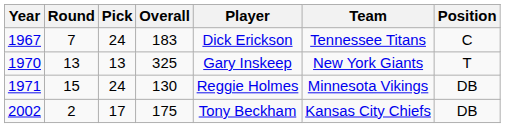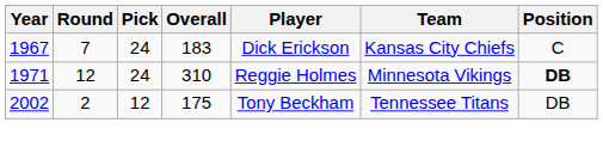 <table class="wikitable sortable" style="text-align: center;">
 <tr>
 <th>Year</th>
 <th>Round</th>
 <th>Pick</th>
 <th>Overall</th>
 <th>Player</th>
 <th>Team</th>
 <th>Position</th>
 </tr>
 <tr>
 <td><a href='#'>1967</a></td>
 <td>7</td>
 <td>24</td>
 <td>183</td>
 <td><a href='#'>Dick Erickson</a></td>
-<td><a href='#'>Tennessee Titans</a></td>
+<td><a href='#'>Kansas City Chiefs</a></td>
 <td>C</td>
 </tr>
 <tr>
-<td><a href='#'>1970</a></td>
-<td>13</td>
-<td>13</td>
-<td>325</td>
-<td><a href='#'>Gary Inskeep</a></td>
-<td><a href='#'>New York Giants</a></td>
-<td>T</td>
-</tr>
-<tr>
 <td><a href='#'>1971</a></td>
-<td>15</td>
+<td>12</td>
 <td>24</td>
-<td>130</td>
+<td>310</td>
 <td><a href='#'>Reggie Holmes</a></td>
 <td><a href='#'>Minnesota Vikings</a></td>
-<td>DB</td>
+<td><strong>DB</strong></td>
 </tr>
 <tr>
 <td><a href='#'>2002</a></td>
 <td>2</td>
-<td>17</td>
+<td>12</td>
 <td>175</td>
 <td><a href='#'>Tony Beckham</a></td>
-<td><a href='#'>Kansas City Chiefs</a></td>
+<td><a href='#'>Tennessee Titans</a></td>
 <td>DB</td>
 </tr>
 </table>
